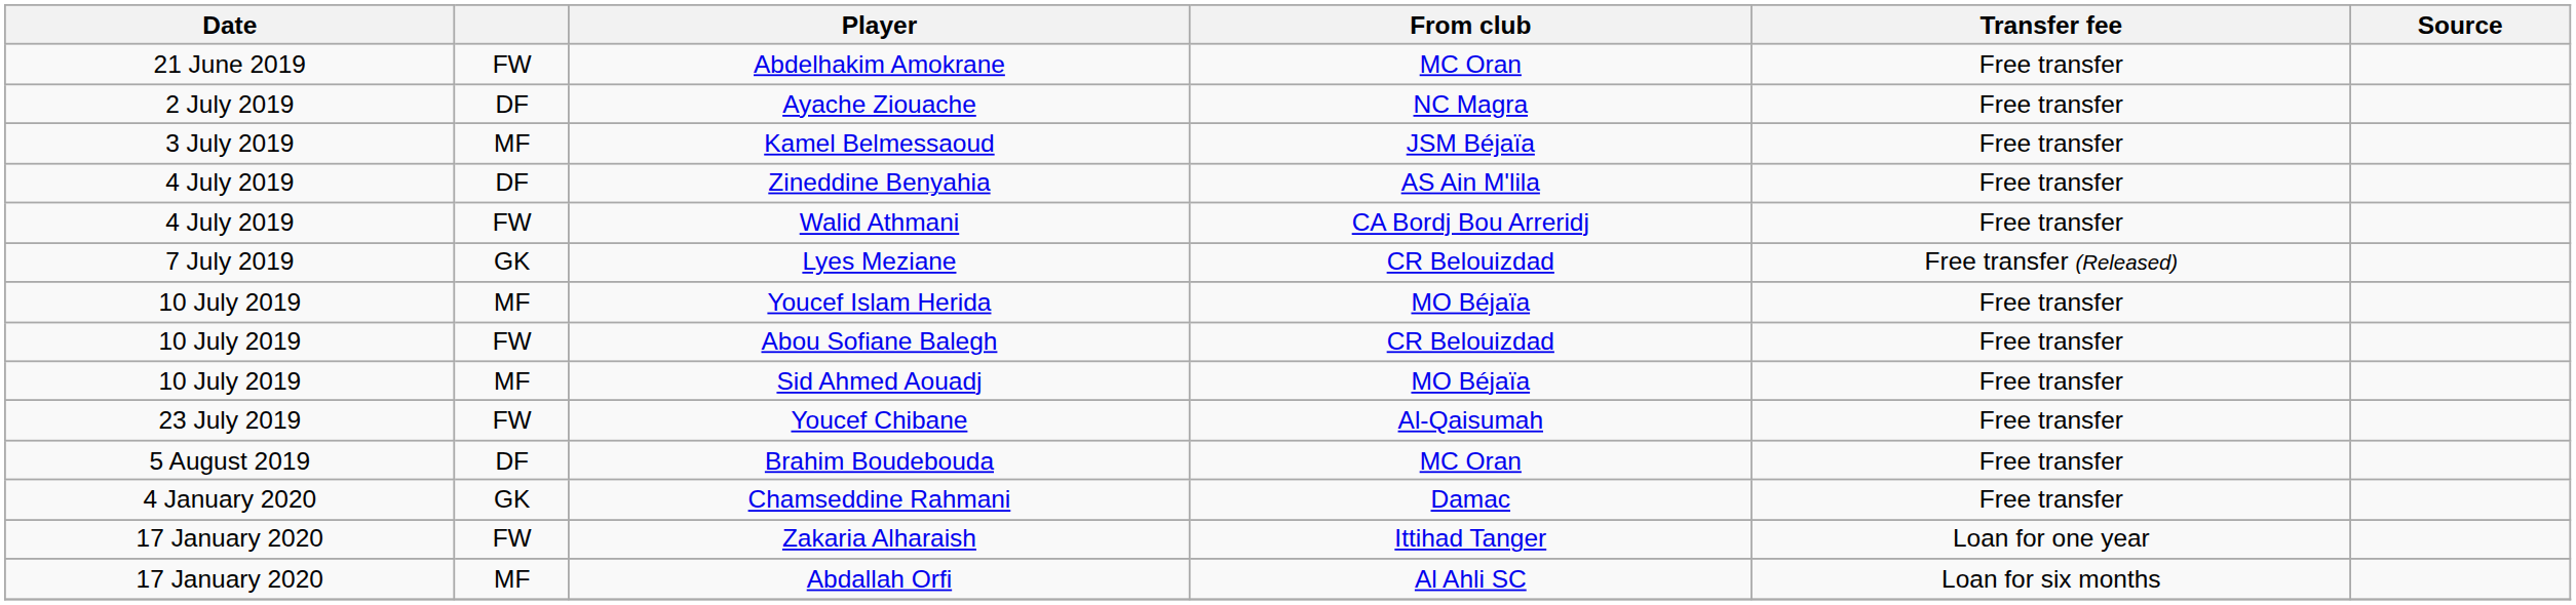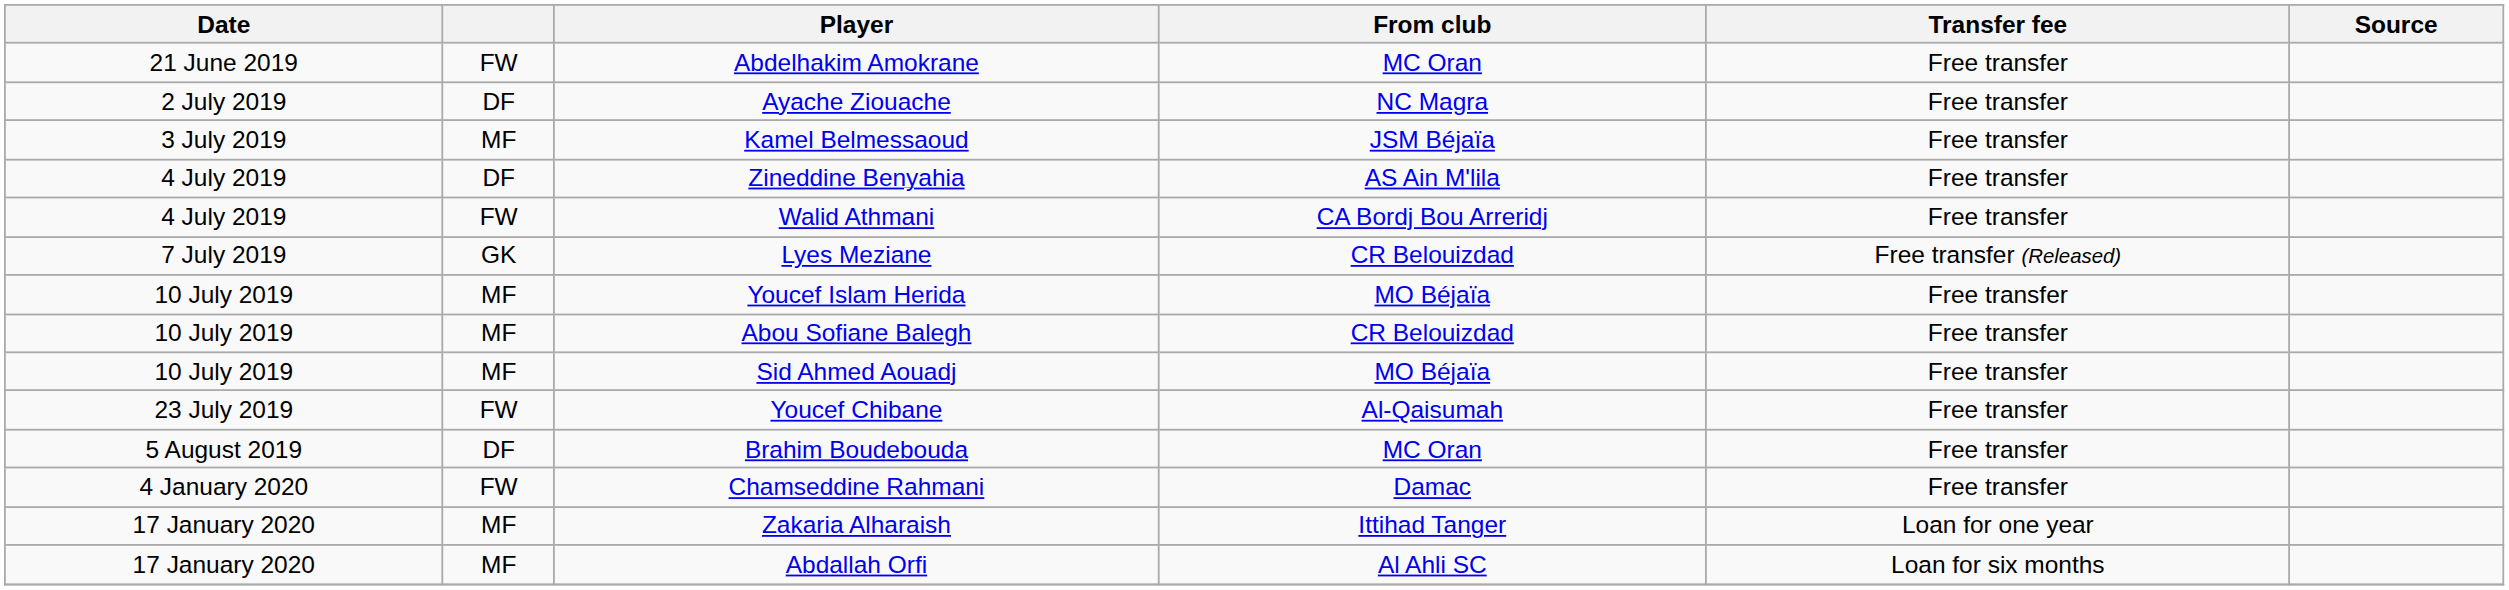 <table class="wikitable sortable" style="width:70%; text-align:center; font-size:85%; text-align:centre;">
 <tr>
 <th>Date</th>
 <th></th>
 <th>Player</th>
 <th>From club</th>
 <th>Transfer fee</th>
 <th>Source</th>
 </tr>
 <tr>
 <td>21 June 2019</td>
 <td>FW</td>
 <td> <a href='#'>Abdelhakim Amokrane</a></td>
 <td><a href='#'>MC Oran</a></td>
 <td>Free transfer</td>
 <td></td>
 </tr>
 <tr>
 <td>2 July 2019</td>
 <td>DF</td>
 <td> <a href='#'>Ayache Ziouache</a></td>
 <td><a href='#'>NC Magra</a></td>
 <td>Free transfer</td>
 <td></td>
 </tr>
 <tr>
 <td>3 July 2019</td>
 <td>MF</td>
 <td> <a href='#'>Kamel Belmessaoud</a></td>
 <td><a href='#'>JSM Béjaïa</a></td>
 <td>Free transfer</td>
 <td></td>
 </tr>
 <tr>
 <td>4 July 2019</td>
 <td>DF</td>
 <td> <a href='#'>Zineddine Benyahia</a></td>
 <td><a href='#'>AS Ain M'lila</a></td>
 <td>Free transfer</td>
 <td></td>
 </tr>
 <tr>
 <td>4 July 2019</td>
 <td>FW</td>
 <td> <a href='#'>Walid Athmani</a></td>
 <td><a href='#'>CA Bordj Bou Arreridj</a></td>
 <td>Free transfer</td>
 <td></td>
 </tr>
 <tr>
 <td>7 July 2019</td>
 <td>GK</td>
 <td> <a href='#'>Lyes Meziane</a></td>
 <td><a href='#'>CR Belouizdad</a></td>
 <td>Free transfer <small><em>(Released)</em></small></td>
 <td></td>
 </tr>
 <tr>
 <td>10 July 2019</td>
 <td>MF</td>
 <td> <a href='#'>Youcef Islam Herida</a></td>
 <td><a href='#'>MO Béjaïa</a></td>
 <td>Free transfer</td>
 <td></td>
 </tr>
 <tr>
 <td>10 July 2019</td>
-<td>FW</td>
+<td>MF</td>
 <td> <a href='#'>Abou Sofiane Balegh</a></td>
 <td><a href='#'>CR Belouizdad</a></td>
 <td>Free transfer</td>
 <td></td>
 </tr>
 <tr>
 <td>10 July 2019</td>
 <td>MF</td>
 <td> <a href='#'>Sid Ahmed Aouadj</a></td>
 <td><a href='#'>MO Béjaïa</a></td>
 <td>Free transfer</td>
 <td></td>
 </tr>
 <tr>
 <td>23 July 2019</td>
 <td>FW</td>
 <td> <a href='#'>Youcef Chibane</a></td>
 <td> <a href='#'>Al-Qaisumah</a></td>
 <td>Free transfer</td>
 <td></td>
 </tr>
 <tr>
 <td>5 August 2019</td>
 <td>DF</td>
 <td> <a href='#'>Brahim Boudebouda</a></td>
 <td><a href='#'>MC Oran</a></td>
 <td>Free transfer</td>
 <td></td>
 </tr>
 <tr>
 <td>4 January 2020</td>
-<td>GK</td>
+<td>FW</td>
 <td> <a href='#'>Chamseddine Rahmani</a></td>
 <td> <a href='#'>Damac</a></td>
 <td>Free transfer</td>
 <td></td>
 </tr>
 <tr>
 <td>17 January 2020</td>
-<td>FW</td>
+<td>MF</td>
 <td> <a href='#'>Zakaria Alharaish</a></td>
 <td> <a href='#'>Ittihad Tanger</a></td>
 <td>Loan for one year</td>
 <td></td>
 </tr>
 <tr>
 <td>17 January 2020</td>
 <td>MF</td>
 <td> <a href='#'>Abdallah Orfi</a></td>
 <td> <a href='#'>Al Ahli SC</a></td>
 <td>Loan for six months</td>
 <td></td>
 </tr>
 <tr>
 </tr>
 </table>
